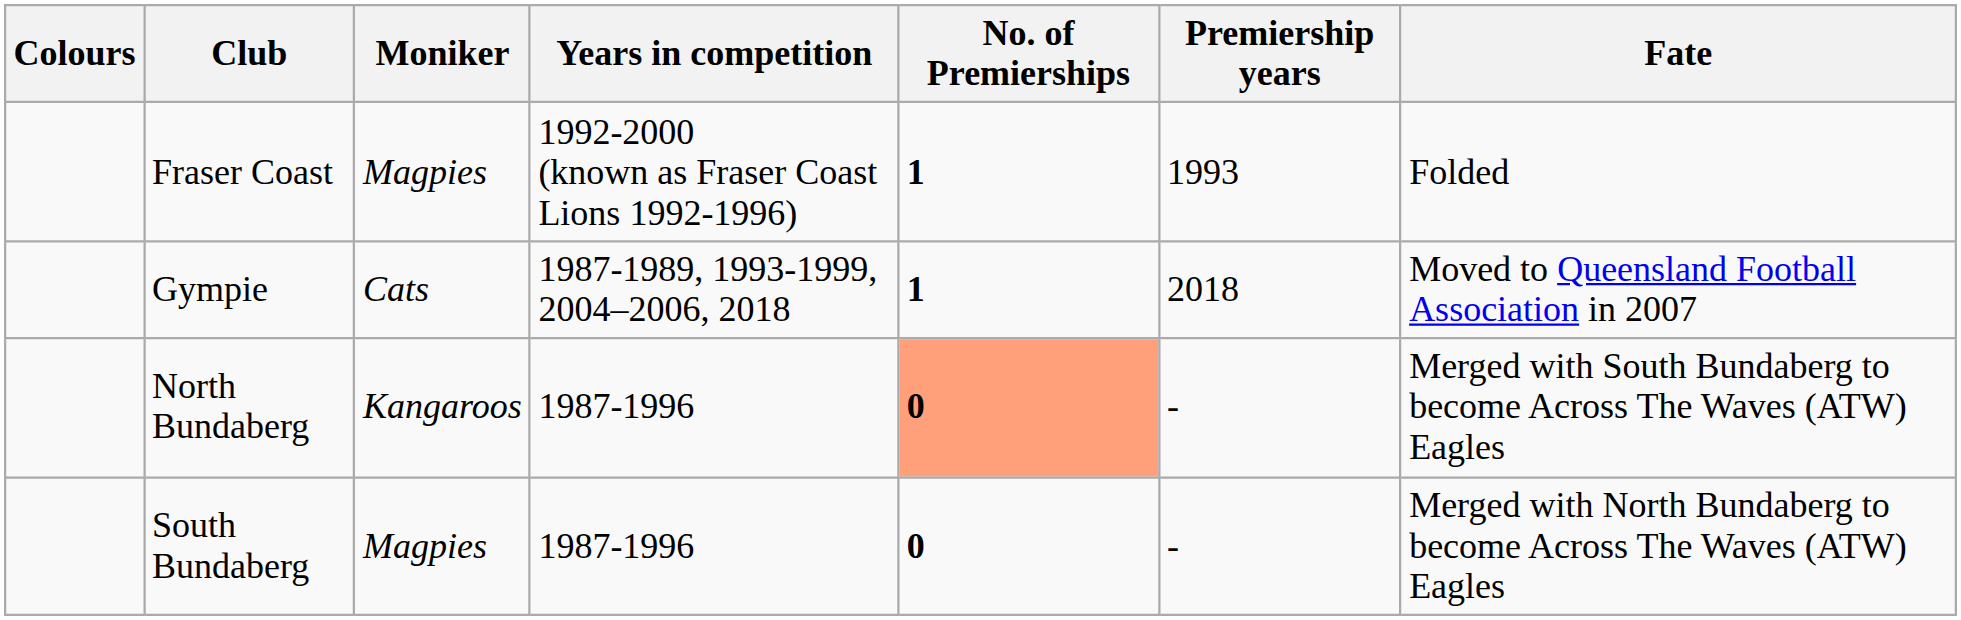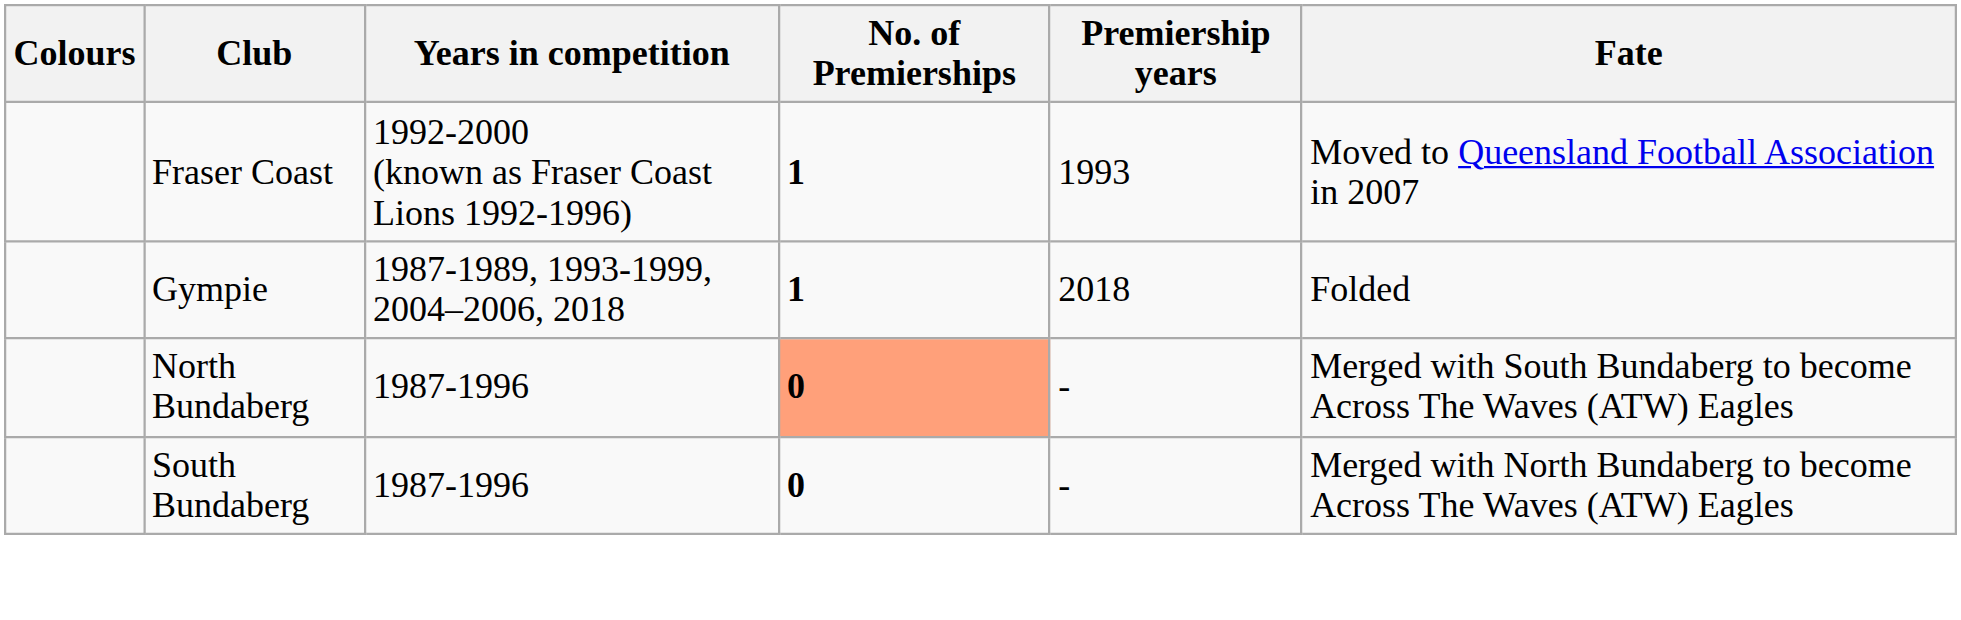 <table class="wikitable sortable">
 <tr>
 <th>Colours</th>
 <th>Club</th>
-<th>Moniker</th>
 <th>Years in competition</th>
 <th>No. of Premierships</th>
 <th>Premiership years</th>
 <th>Fate</th>
 </tr>
 <tr>
 <td></td>
 <td>Fraser Coast</td>
-<td><em>Magpies</em></td>
 <td>1992-2000 <br> (known as Fraser Coast Lions 1992-1996)</td>
 <td><strong>1</strong></td>
 <td>1993</td>
+<td>Moved to <a href='#'>Queensland Football Association</a> in 2007</td>
+</tr>
+<tr>
+<td></td>
+<td>Gympie</td>
+<td>1987-1989, 1993-1999, 2004–2006, 2018</td>
+<td><strong>1</strong></td>
+<td>2018</td>
 <td>Folded</td>
 </tr>
 <tr>
 <td></td>
-<td>Gympie</td>
-<td><em>Cats</em></td>
-<td>1987-1989, 1993-1999, 2004–2006, 2018</td>
-<td><strong>1</strong></td>
-<td>2018</td>
-<td>Moved to <a href='#'>Queensland Football Association</a> in 2007</td>
-</tr>
-<tr>
-<td></td>
 <td>North Bundaberg</td>
-<td><em>Kangaroos</em></td>
 <td>1987-1996</td>
 <td style="background: lightsalmon;"><strong>0</strong></td>
 <td>-</td>
 <td>Merged with South Bundaberg to become  Across The Waves (ATW) Eagles</td>
 </tr>
 <tr>
 <td></td>
 <td>South Bundaberg</td>
-<td><em>Magpies</em></td>
 <td>1987-1996</td>
 <td><strong>0</strong></td>
 <td>-</td>
 <td>Merged with North Bundaberg to become  Across The Waves (ATW) Eagles</td>
 </tr>
 </table>
